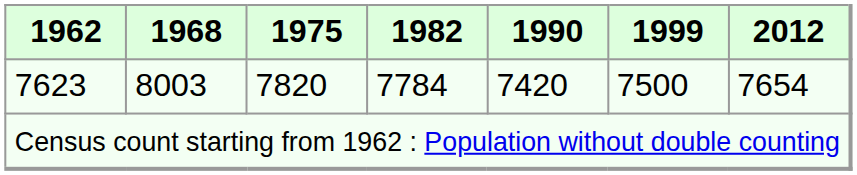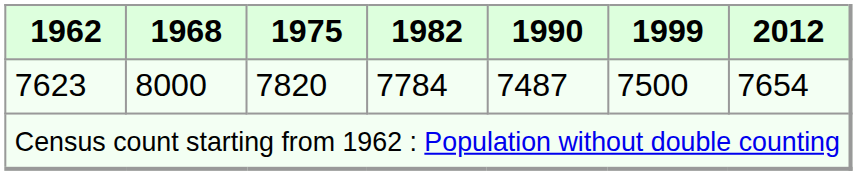 <table align="center" rules="all" cellspacing="0" cellpadding="4" style="border: 1px solid #999; border-right: 2px solid #999; border-bottom:2px solid #999; background: #f3fff3">
 <tr style="background: #ddffdd">
 <th>1962</th>
 <th>1968</th>
 <th>1975</th>
 <th>1982</th>
 <th>1990</th>
 <th>1999</th>
 <th>2012</th>
 </tr>
 <tr>
 <td>7623</td>
-<td>8003</td>
+<td>8000</td>
 <td>7820</td>
 <td>7784</td>
-<td>7420</td>
+<td>7487</td>
 <td>7500</td>
 <td>7654</td>
 </tr>
 <tr>
 <td colspan=7 align=center><small>Census count starting from 1962 : <a href='#'>Population without double counting</a></small></td>
 </tr>
 </table>
